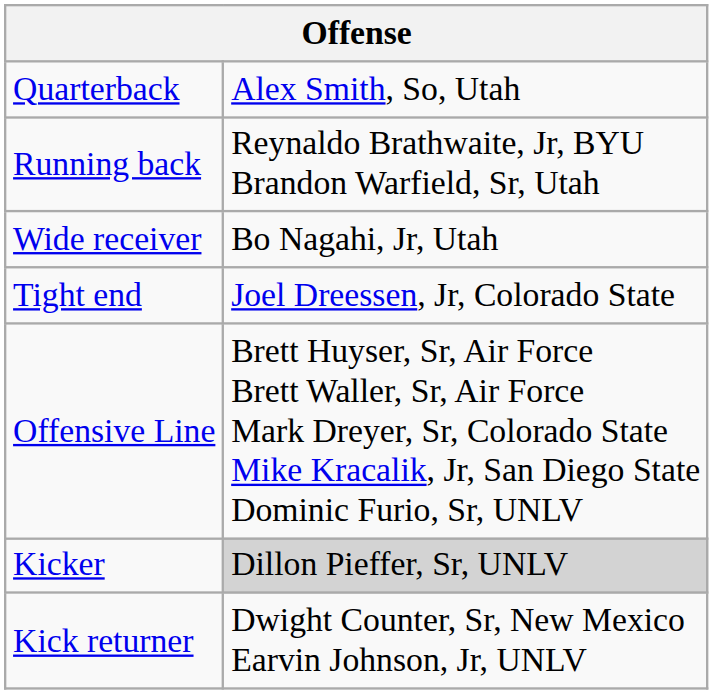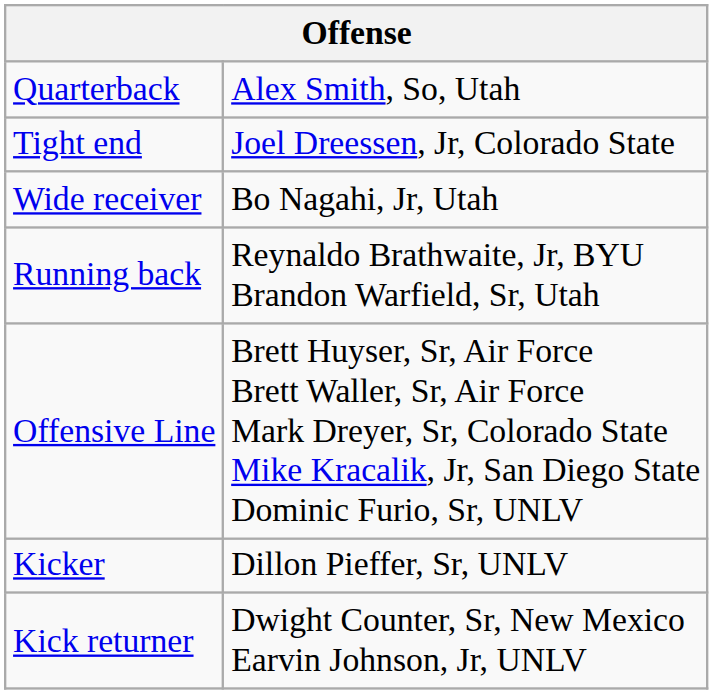 <table class="wikitable" style="font-size: 90%;">
 <tr>
 <th colspan="2">Offense</th>
 </tr>
 <tr>
 <td><a href='#'>Quarterback</a></td>
 <td><a href='#'>Alex Smith</a>, So, Utah</td>
 </tr>
 <tr>
-<td><a href='#'>Running back</a></td>
-<td>Reynaldo Brathwaite, Jr, BYU<br>Brandon Warfield, Sr, Utah</td>
+<td><a href='#'>Tight end</a></td>
+<td><a href='#'>Joel Dreessen</a>, Jr, Colorado State</td>
 </tr>
 <tr>
 <td><a href='#'>Wide receiver</a></td>
 <td>Bo Nagahi, Jr, Utah</td>
 </tr>
 <tr>
-<td><a href='#'>Tight end</a></td>
-<td><a href='#'>Joel Dreessen</a>, Jr, Colorado State</td>
+<td><a href='#'>Running back</a></td>
+<td>Reynaldo Brathwaite, Jr, BYU<br>Brandon Warfield, Sr, Utah</td>
 </tr>
 <tr>
 <td><a href='#'>Offensive Line</a></td>
 <td>Brett Huyser, Sr, Air Force<br>Brett Waller, Sr, Air Force<br>Mark Dreyer, Sr, Colorado State<br><a href='#'>Mike Kracalik</a>, Jr, San Diego State<br>Dominic Furio, Sr, UNLV</td>
 </tr>
 <tr>
 <td><a href='#'>Kicker</a></td>
-<td style="background: lightgrey;">Dillon Pieffer, Sr, UNLV</td>
+<td>Dillon Pieffer, Sr, UNLV</td>
 </tr>
 <tr>
 <td><a href='#'>Kick returner</a></td>
 <td>Dwight Counter, Sr, New Mexico<br>Earvin Johnson, Jr, UNLV</td>
 </tr>
 </table>
